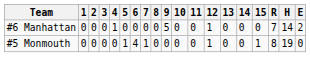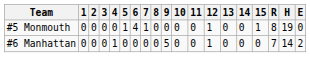 <table class="wikitable">
 <tr>
 <th>Team</th>
 <th>1</th>
 <th>2</th>
 <th>3</th>
 <th>4</th>
 <th>5</th>
 <th>6</th>
 <th>7</th>
 <th>8</th>
 <th>9</th>
 <th>10</th>
 <th>11</th>
 <th>12</th>
 <th>13</th>
 <th>14</th>
 <th>15</th>
 <th>R</th>
 <th>H</th>
 <th>E</th>
 </tr>
 <tr>
+<td>#5 Monmouth</td>
+<td>0</td>
+<td>0</td>
+<td>0</td>
+<td>0</td>
+<td>1</td>
+<td>4</td>
+<td>1</td>
+<td>0</td>
+<td>0</td>
+<td>0</td>
+<td>0</td>
+<td>1</td>
+<td>0</td>
+<td>0</td>
+<td>1</td>
+<td>8</td>
+<td>19</td>
+<td>0</td>
+</tr>
+<tr>
 <td>#6 Manhattan</td>
 <td>0</td>
 <td>0</td>
 <td>0</td>
 <td>1</td>
 <td>0</td>
 <td>0</td>
 <td>0</td>
 <td>0</td>
 <td>5</td>
 <td>0</td>
 <td>0</td>
 <td>1</td>
 <td>0</td>
 <td>0</td>
 <td>0</td>
 <td>7</td>
 <td>14</td>
 <td>2</td>
 </tr>
-<tr>
-<td>#5 Monmouth</td>
-<td>0</td>
-<td>0</td>
-<td>0</td>
-<td>0</td>
-<td>1</td>
-<td>4</td>
-<td>1</td>
-<td>0</td>
-<td>0</td>
-<td>0</td>
-<td>0</td>
-<td>1</td>
-<td>0</td>
-<td>0</td>
-<td>1</td>
-<td>8</td>
-<td>19</td>
-<td>0</td>
-</tr>
 </table>
